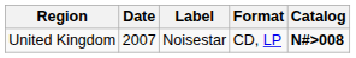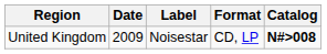 <table class="wikitable">
 <tr>
 <th>Region</th>
 <th>Date</th>
 <th>Label</th>
 <th>Format</th>
 <th>Catalog</th>
 </tr>
 <tr>
 <td>United Kingdom</td>
-<td>2007</td>
+<td>2009</td>
 <td>Noisestar</td>
 <td>CD, <a href='#'>LP</a></td>
 <td><strong>N#>008</strong></td>
 </tr>
 </table>
